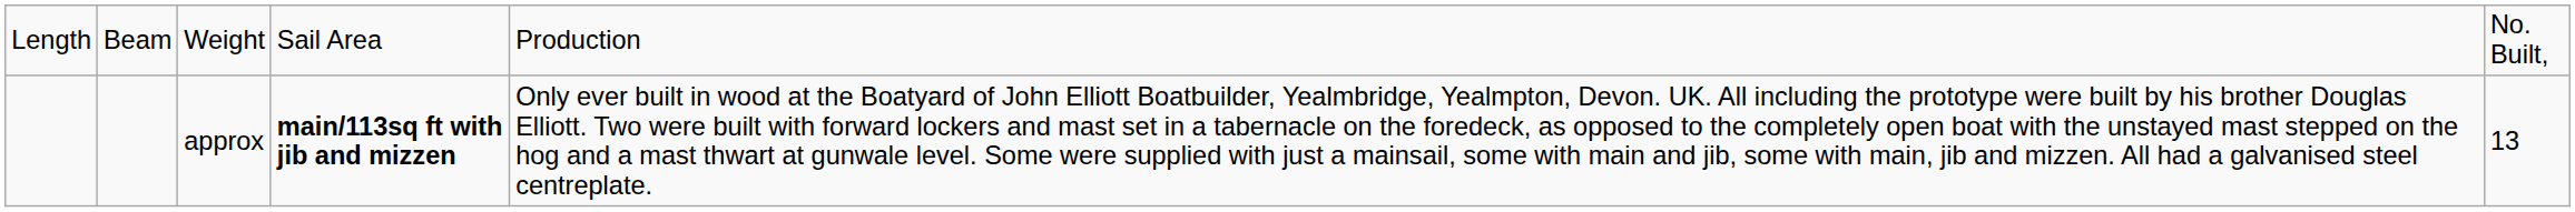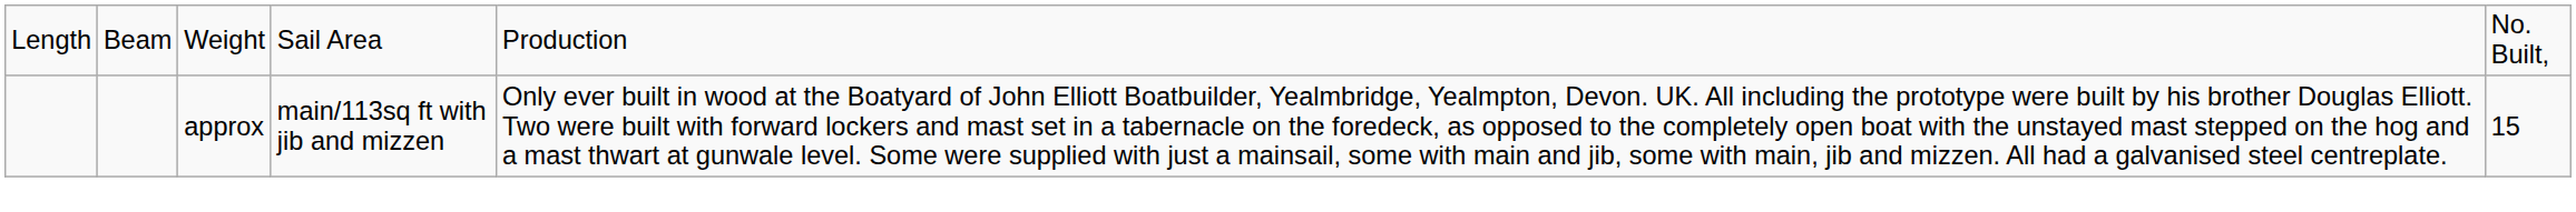 <table class="wikitable">
 <tr>
 <td>Length</td>
 <td>Beam</td>
 <td>Weight</td>
 <td>Sail Area</td>
 <td>Production</td>
 <td>No. Built,</td>
 </tr>
 <tr>
 <td></td>
 <td></td>
 <td>approx </td>
-<td><strong> main/113sq ft with jib and mizzen</strong></td>
+<td> main/113sq ft with jib and mizzen</td>
 <td>Only ever built in wood at the Boatyard of John Elliott Boatbuilder, Yealmbridge, Yealmpton, Devon. UK. All including the prototype were built by his brother Douglas Elliott. Two were built with forward lockers and mast set in a tabernacle on the foredeck, as opposed to the completely open boat with the unstayed mast stepped on the hog and a mast thwart at gunwale level. Some were supplied with just a mainsail, some with main and jib, some with main, jib and mizzen. All had a  galvanised steel centreplate.</td>
-<td>13</td>
+<td>15</td>
 </tr>
 </table>
